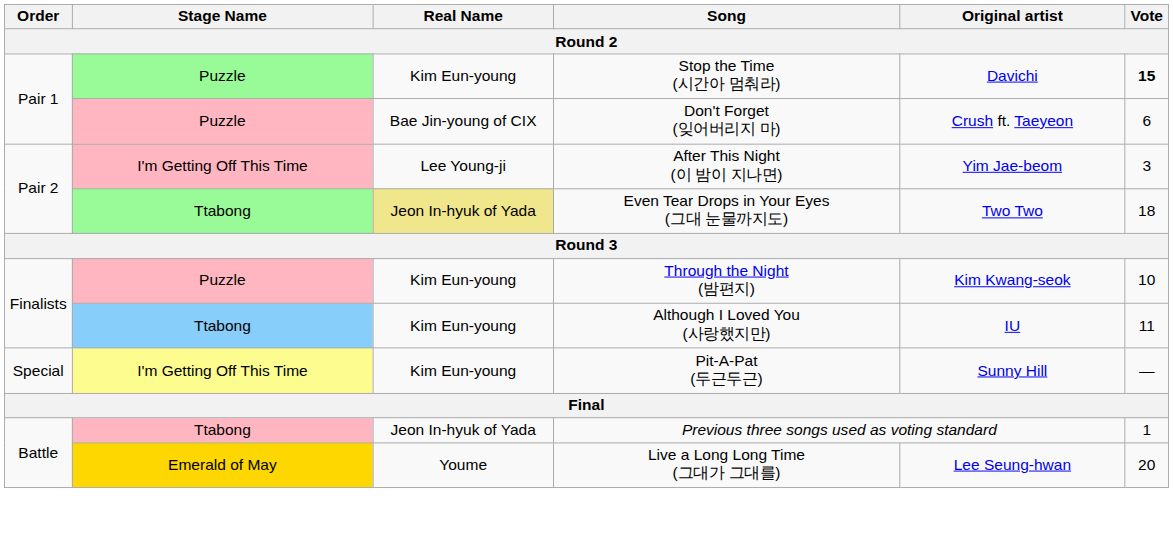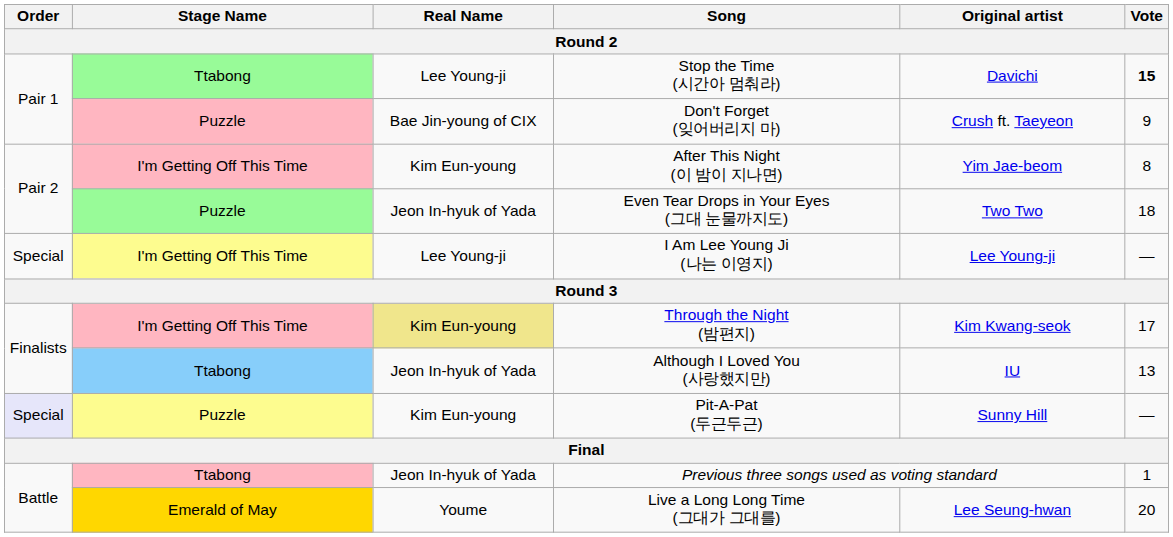 <table class="wikitable" style="text-align:center; width:95%;">
 <tr>
 <th style="width:1%;">Order</th>
 <th style="width:20%;">Stage Name</th>
 <th style="width:12%;">Real Name</th>
 <th style="width:23%;">Song</th>
 <th style="width:15%;">Original artist</th>
 <th style="width:1%;">Vote</th>
 </tr>
 <tr>
 <th colspan=6>Round 2</th>
 </tr>
 <tr>
 <td rowspan=2>Pair 1</td>
-<td bgcolor="palegreen">Puzzle</td>
-<td>Kim Eun-young</td>
+<td bgcolor="palegreen">Ttabong</td>
+<td>Lee Young-ji</td>
 <td>Stop the Time<br>(시간아 멈춰라)</td>
 <td><a href='#'>Davichi</a></td>
 <td><strong>15</strong></td>
 </tr>
 <tr>
 <td bgcolor="lightpink">Puzzle</td>
 <td>Bae Jin-young of CIX</td>
 <td>Don't Forget<br>(잊어버리지 마)</td>
 <td><a href='#'>Crush</a> ft. <a href='#'>Taeyeon</a></td>
-<td>6</td>
+<td>9</td>
 </tr>
 <tr>
 <td rowspan=2>Pair 2</td>
 <td bgcolor="lightpink">I'm Getting Off This Time</td>
-<td>Lee Young-ji</td>
+<td>Kim Eun-young</td>
 <td>After This Night<br>(이 밤이 지나면)</td>
 <td><a href='#'>Yim Jae-beom</a></td>
-<td>3</td>
+<td>8</td>
 </tr>
 <tr>
-<td bgcolor="palegreen">Ttabong</td>
-<td style="background: khaki;">Jeon In-hyuk of Yada</td>
+<td bgcolor="palegreen">Puzzle</td>
+<td>Jeon In-hyuk of Yada</td>
 <td>Even Tear Drops in Your Eyes<br>(그대 눈물까지도)</td>
 <td><a href='#'>Two Two</a></td>
 <td>18</td>
+</tr>
+<tr>
+<td>Special</td>
+<td bgcolor="#FDFC8F">I'm Getting Off This Time</td>
+<td>Lee Young-ji</td>
+<td>I Am Lee Young Ji<br>(나는 이영지)</td>
+<td><a href='#'>Lee Young-ji</a></td>
+<td>—</td>
 </tr>
 <tr>
 <th colspan=6>Round 3</th>
 </tr>
 <tr>
 <td rowspan=2>Finalists</td>
-<td bgcolor="lightpink">Puzzle</td>
-<td>Kim Eun-young</td>
+<td bgcolor="lightpink">I'm Getting Off This Time</td>
+<td style="background: khaki;">Kim Eun-young</td>
 <td><a href='#'>Through the Night</a><br>(밤편지)</td>
 <td><a href='#'>Kim Kwang-seok</a></td>
-<td>10</td>
+<td>17</td>
 </tr>
 <tr>
 <td bgcolor="lightskyblue">Ttabong</td>
-<td>Kim Eun-young</td>
+<td>Jeon In-hyuk of Yada</td>
 <td>Although I Loved You<br>(사랑했지만)</td>
 <td><a href='#'>IU</a></td>
-<td>11</td>
+<td>13</td>
 </tr>
 <tr>
-<td>Special</td>
-<td bgcolor="#FDFC8F">I'm Getting Off This Time</td>
+<td style="background: lavender;">Special</td>
+<td bgcolor="#FDFC8F">Puzzle</td>
 <td>Kim Eun-young</td>
 <td>Pit-A-Pat <br>(두근두근)</td>
 <td><a href='#'>Sunny Hill</a></td>
 <td>—</td>
 </tr>
 <tr>
 <th colspan=6>Final</th>
 </tr>
 <tr>
 <td rowspan=2>Battle</td>
 <td bgcolor="lightpink">Ttabong</td>
 <td>Jeon In-hyuk of Yada</td>
 <td colspan=2><em>Previous three songs used as voting standard</em></td>
 <td>1</td>
 </tr>
 <tr>
 <td bgcolor="gold">Emerald of May</td>
 <td>Youme</td>
 <td>Live a Long Long Time<br>(그대가 그대를)</td>
 <td><a href='#'>Lee Seung-hwan</a></td>
 <td>20</td>
 </tr>
 </table>
